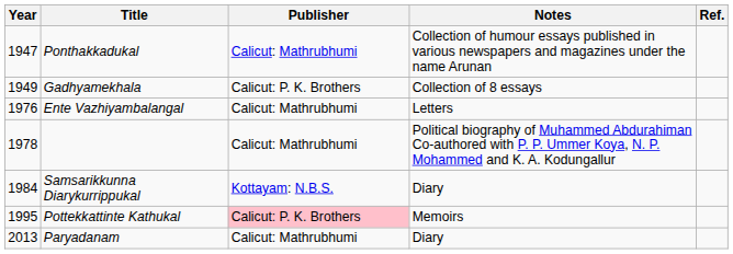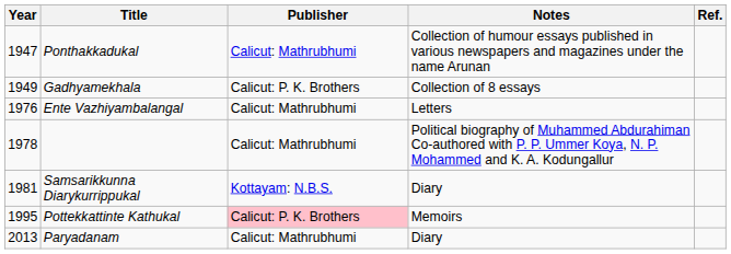 <table class="wikitable">
 <tr>
 <th>Year</th>
 <th ! style=width:15em>Title</th>
 <th ! style=width:15em>Publisher</th>
 <th ! style=width:25em>Notes</th>
 <th>Ref.</th>
 </tr>
 <tr>
 <td>1947</td>
 <td><em>Ponthakkadukal</em></td>
 <td><a href='#'>Calicut</a>: <a href='#'>Mathrubhumi</a></td>
 <td>Collection of humour essays published in various newspapers and magazines under the name Arunan<br></td>
 <td></td>
 </tr>
 <tr>
 <td>1949</td>
 <td><em>Gadhyamekhala</em></td>
 <td>Calicut: P. K. Brothers</td>
 <td>Collection of 8 essays</td>
 <td></td>
 </tr>
 <tr>
 <td>1976</td>
 <td><em>Ente Vazhiyambalangal</em></td>
 <td>Calicut: Mathrubhumi</td>
 <td>Letters</td>
 <td></td>
 </tr>
 <tr>
 <td>1978</td>
 <td><em></em></td>
 <td>Calicut: Mathrubhumi</td>
 <td>Political biography of <a href='#'>Muhammed Abdurahiman</a><br>Co-authored with <a href='#'>P. P. Ummer Koya</a>, <a href='#'>N. P. Mohammed</a> and K. A. Kodungallur</td>
 <td></td>
 </tr>
 <tr>
-<td>1984</td>
+<td>1981</td>
 <td><em>Samsarikkunna Diarykurrippukal</em></td>
 <td><a href='#'>Kottayam</a>: <a href='#'>N.B.S.</a></td>
 <td>Diary</td>
 <td></td>
 </tr>
 <tr>
 <td>1995</td>
 <td><em>Pottekkattinte Kathukal</em></td>
 <td style="background: pink;">Calicut: P. K. Brothers</td>
 <td>Memoirs</td>
 <td></td>
 </tr>
 <tr>
 <td>2013</td>
 <td><em>Paryadanam</em></td>
 <td>Calicut: Mathrubhumi</td>
 <td>Diary</td>
 <td></td>
 </tr>
 </table>
